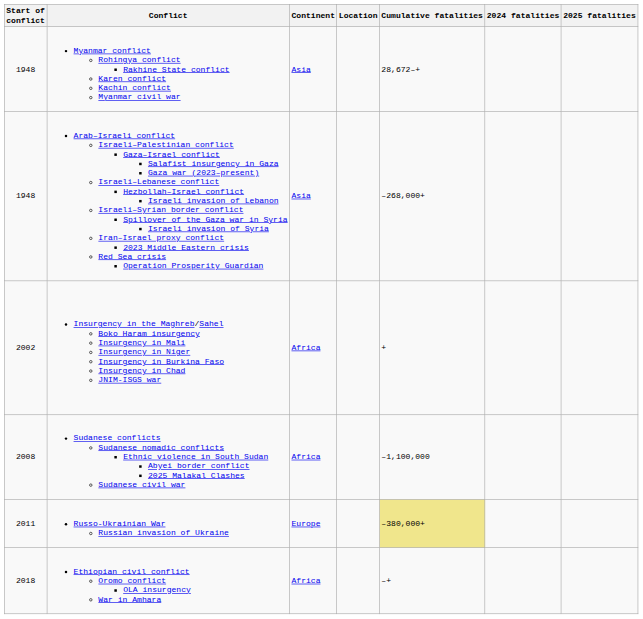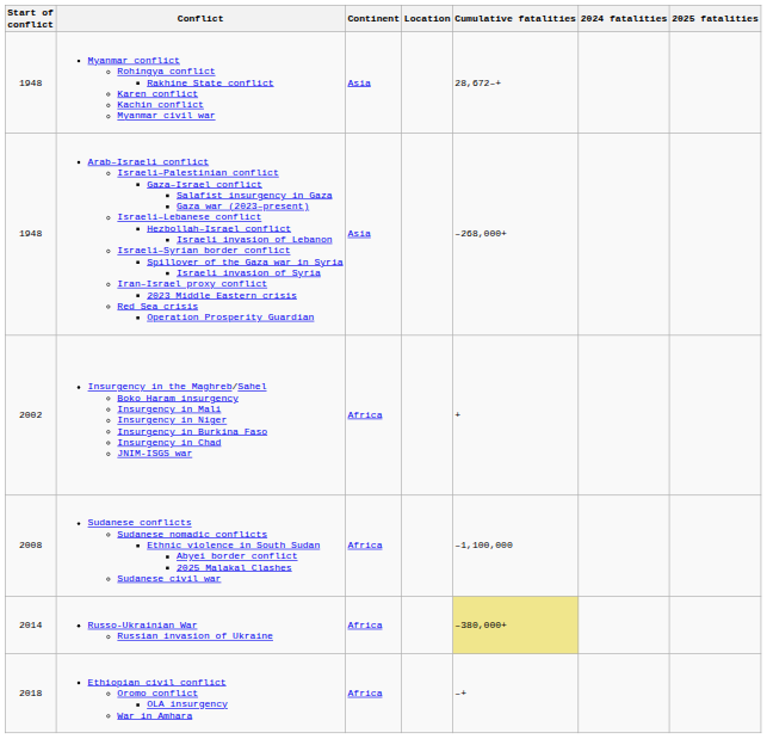 <table class="wikitable sortable" id="conflicts10000">
 <tr>
 <th>Start of<br>conflict</th>
 <th>Conflict</th>
 <th>Continent</th>
 <th>Location</th>
 <th data-sort-type="number">Cumulative fatalities</th>
 <th data-sort-type="number">2024 fatalities</th>
 <th data-sort-type="number">2025 fatalities</th>
 </tr>
 <tr>
 <td style="text-align:center;">1948</td>
 <td><br><ul><li><a href='#'>Myanmar conflict</a><ul><li><a href='#'>Rohingya conflict</a><ul><li><a href='#'>Rakhine State conflict</a></li></ul></li><li><a href='#'>Karen conflict</a></li><li><a href='#'>Kachin conflict</a></li><li><a href='#'>Myanmar civil war</a></li></ul></li></ul></td>
 <td><a href='#'>Asia</a></td>
 <td></td>
 <td>28,672–+</td>
 <td></td>
 <td></td>
 </tr>
 <tr>
 <td style="text-align:center;">1948</td>
 <td><br><ul><li><a href='#'>Arab–Israeli conflict</a><ul><li><a href='#'>Israeli–Palestinian conflict</a><ul><li><a href='#'>Gaza–Israel conflict</a><ul><li><a href='#'>Salafist insurgency in Gaza</a></li><li><a href='#'>Gaza war (2023–present)</a></li></ul></li></ul></li><li><a href='#'>Israeli–Lebanese conflict</a><ul><li><a href='#'>Hezbollah–Israel conflict</a><ul><li><a href='#'>Israeli invasion of Lebanon</a></li></ul></li></ul></li><li><a href='#'>Israeli–Syrian border conflict</a><ul><li><a href='#'>Spillover of the Gaza war in Syria</a><ul><li><a href='#'>Israeli invasion of Syria</a></li></ul></li></ul></li><li><a href='#'>Iran–Israel proxy conflict</a><ul><li><a href='#'>2023 Middle Eastern crisis</a></li></ul></li><li><a href='#'>Red Sea crisis</a><ul><li><a href='#'>Operation Prosperity Guardian</a></li></ul></li></ul></li></ul></td>
 <td><a href='#'>Asia</a></td>
 <td><em></em><br><em></em><br><br><br><br><br></td>
 <td>–268,000+</td>
 <td></td>
 <td></td>
 </tr>
 <tr>
 <td style="text-align:center;">2002</td>
 <td><br><ul><li><a href='#'>Insurgency in the Maghreb</a>/<a href='#'>Sahel</a><ul><li><a href='#'>Boko Haram insurgency</a></li><li><a href='#'>Insurgency in Mali</a></li><li><a href='#'>Insurgency in Niger</a></li><li><a href='#'>Insurgency in Burkina Faso</a></li><li><a href='#'>Insurgency in Chad</a></li><li><a href='#'>JNIM-ISGS war</a></li></ul></li></ul></td>
 <td><a href='#'>Africa</a></td>
 <td><br><br><br><br><br><br><br><br><br><br><br><br><br><br></td>
 <td>+</td>
 <td></td>
 <td></td>
 </tr>
 <tr>
 <td style="text-align:center;">2008</td>
 <td><br><ul><li><a href='#'>Sudanese conflicts</a><ul><li><a href='#'>Sudanese nomadic conflicts</a><ul><li><a href='#'>Ethnic violence in South Sudan</a><ul><li><a href='#'>Abyei border conflict</a></li><li><a href='#'>2025 Malakal Clashes</a></li></ul></li></ul></li><li><a href='#'>Sudanese civil war</a></li></ul></li></ul></td>
 <td><a href='#'>Africa</a></td>
 <td><br></td>
 <td>–1,100,000</td>
 <td></td>
 <td></td>
 </tr>
 <tr>
-<td style="text-align:center;">2011</td>
+<td style="text-align:center;">2014</td>
 <td><br><ul><li><a href='#'>Russo-Ukrainian War</a><ul><li><a href='#'>Russian invasion of Ukraine</a></li></ul></li></ul></td>
-<td><a href='#'>Europe</a></td>
+<td><a href='#'>Africa</a></td>
 <td><br></td>
 <td style="background: khaki;">–380,000+</td>
 <td></td>
 <td></td>
 </tr>
 <tr>
 <td style="text-align:center;">2018</td>
 <td><br><ul><li><a href='#'>Ethiopian civil conflict</a><ul><li><a href='#'>Oromo conflict</a><ul><li><a href='#'>OLA insurgency</a></li></ul></li><li><a href='#'>War in Amhara</a></li></ul></li></ul></td>
 <td><a href='#'>Africa</a></td>
 <td></td>
 <td>–+</td>
 <td></td>
 <td></td>
 </tr>
 </table>
